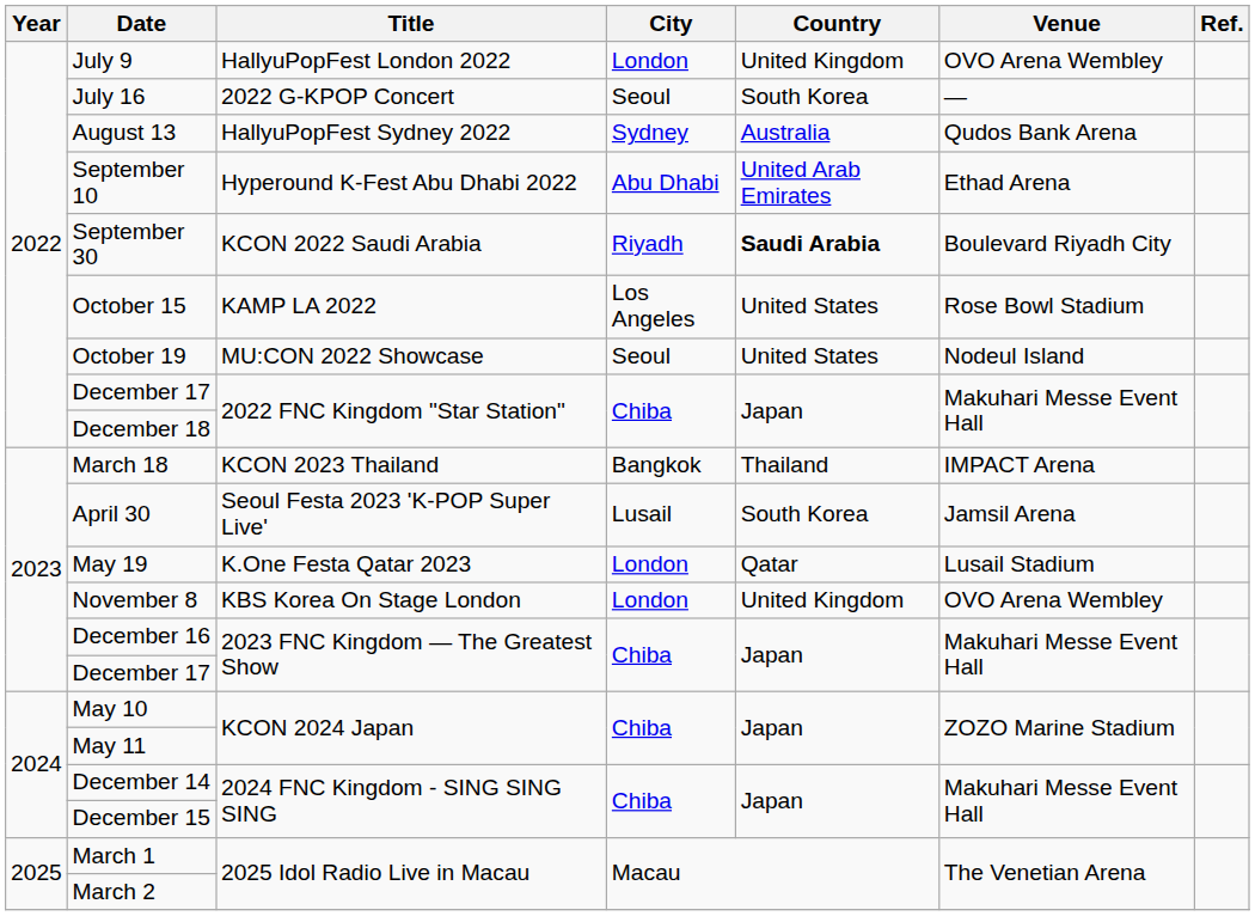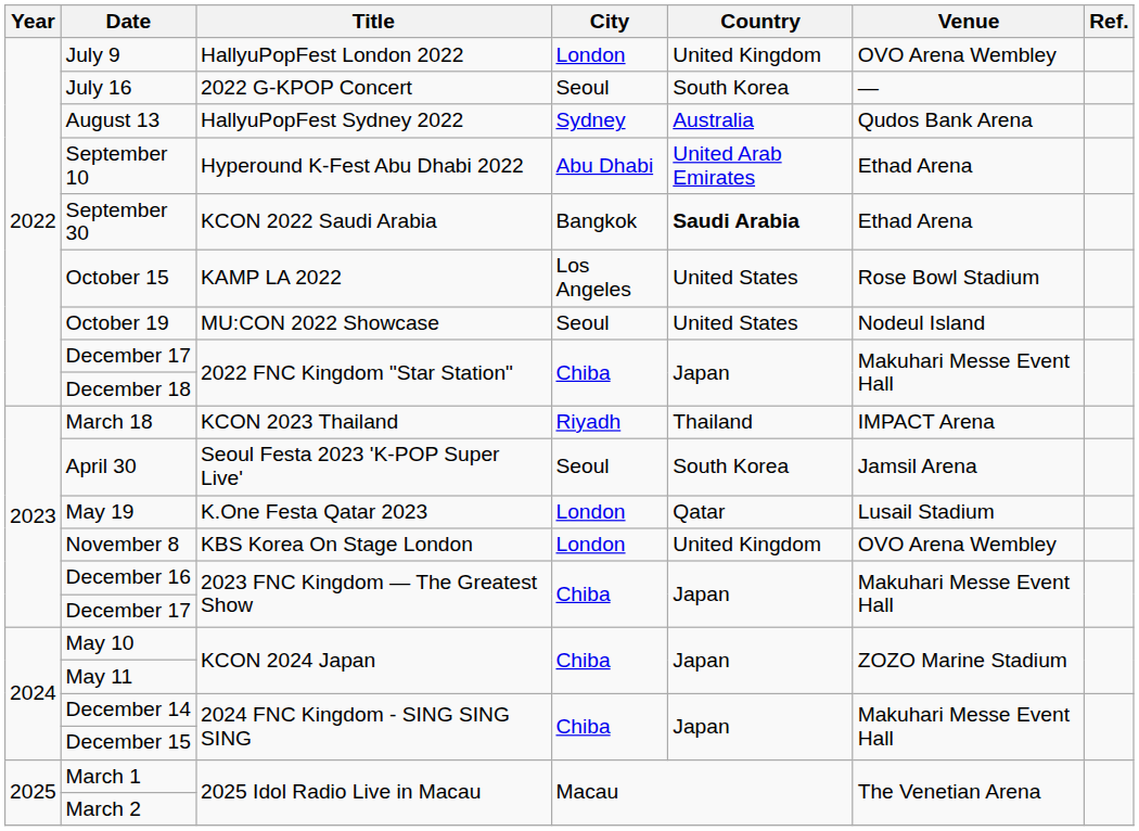 <table class="wikitable">
 <tr>
 <th>Year</th>
 <th>Date</th>
 <th>Title</th>
 <th>City</th>
 <th>Country</th>
 <th>Venue</th>
 <th>Ref.</th>
 </tr>
 <tr>
 <td rowspan="9">2022</td>
 <td>July 9</td>
 <td>HallyuPopFest London 2022</td>
 <td><a href='#'>London</a></td>
 <td>United Kingdom</td>
 <td>OVO Arena Wembley</td>
 <td></td>
 </tr>
 <tr>
 <td>July 16</td>
 <td>2022 G-KPOP Concert</td>
 <td>Seoul</td>
 <td>South Korea</td>
 <td>—</td>
 <td></td>
 </tr>
 <tr>
 <td>August 13</td>
 <td>HallyuPopFest Sydney 2022</td>
 <td><a href='#'>Sydney</a></td>
 <td><a href='#'>Australia</a></td>
 <td>Qudos Bank Arena</td>
 <td></td>
 </tr>
 <tr>
 <td>September 10</td>
 <td>Hyperound K-Fest Abu Dhabi 2022</td>
 <td><a href='#'>Abu Dhabi</a></td>
 <td><a href='#'>United Arab Emirates</a></td>
 <td>Ethad Arena</td>
 <td></td>
 </tr>
 <tr>
 <td>September 30</td>
 <td>KCON 2022 Saudi Arabia</td>
-<td><a href='#'>Riyadh</a></td>
+<td>Bangkok</td>
 <td><strong>Saudi Arabia</strong></td>
-<td>Boulevard Riyadh City</td>
+<td>Ethad Arena</td>
 <td></td>
 </tr>
 <tr>
 <td>October 15</td>
 <td>KAMP LA 2022</td>
 <td>Los Angeles</td>
 <td>United States</td>
 <td>Rose Bowl Stadium</td>
 <td></td>
 </tr>
 <tr>
 <td>October 19</td>
 <td>MU:CON 2022 Showcase</td>
 <td>Seoul</td>
 <td>United States</td>
 <td>Nodeul Island</td>
 <td></td>
 </tr>
 <tr>
 <td>December 17</td>
 <td rowspan="2">2022 FNC Kingdom "Star Station"</td>
 <td rowspan="2"><a href='#'>Chiba</a></td>
 <td rowspan="2">Japan</td>
 <td rowspan="2">Makuhari Messe Event Hall</td>
 <td rowspan="2"></td>
 </tr>
 <tr>
 <td>December 18</td>
 </tr>
 <tr>
 <td rowspan="6">2023</td>
 <td>March 18</td>
 <td>KCON 2023 Thailand</td>
-<td>Bangkok</td>
+<td><a href='#'>Riyadh</a></td>
 <td>Thailand</td>
 <td>IMPACT Arena</td>
 <td></td>
 </tr>
 <tr>
 <td>April 30</td>
 <td>Seoul Festa 2023 'K-POP Super Live'</td>
-<td>Lusail</td>
+<td>Seoul</td>
 <td>South Korea</td>
 <td>Jamsil Arena</td>
 <td></td>
 </tr>
 <tr>
 <td>May 19</td>
 <td>K.One Festa Qatar 2023</td>
 <td><a href='#'>London</a></td>
 <td>Qatar</td>
 <td>Lusail Stadium</td>
 <td></td>
 </tr>
 <tr>
 <td>November 8</td>
 <td>KBS Korea On Stage London</td>
 <td><a href='#'>London</a></td>
 <td>United Kingdom</td>
 <td>OVO Arena Wembley</td>
 <td></td>
 </tr>
 <tr>
 <td>December 16</td>
 <td rowspan="2">2023 FNC Kingdom — The Greatest Show</td>
 <td rowspan="2"><a href='#'>Chiba</a></td>
 <td rowspan="2">Japan</td>
 <td rowspan="2">Makuhari Messe Event Hall</td>
 <td rowspan="2"></td>
 </tr>
 <tr>
 <td>December 17</td>
 </tr>
 <tr>
 <td rowspan="4">2024</td>
 <td>May 10</td>
 <td rowspan="2">KCON 2024 Japan</td>
 <td rowspan="2"><a href='#'>Chiba</a></td>
 <td rowspan="2">Japan</td>
 <td rowspan="2">ZOZO Marine Stadium</td>
 <td rowspan="2"></td>
 </tr>
 <tr>
 <td>May 11</td>
 </tr>
 <tr>
 <td>December 14</td>
 <td rowspan="2">2024 FNC Kingdom - SING SING SING</td>
 <td rowspan="2"><a href='#'>Chiba</a></td>
 <td rowspan="2">Japan</td>
 <td rowspan="2">Makuhari Messe Event Hall</td>
 <td rowspan="2"></td>
 </tr>
 <tr>
 <td>December 15</td>
 </tr>
 <tr>
 <td rowspan="2">2025</td>
 <td>March 1</td>
 <td rowspan="2">2025 Idol Radio Live in Macau</td>
 <td rowspan="2"colspan="2">Macau</td>
 <td rowspan="2">The Venetian Arena</td>
 <td rowspan="2"></td>
 </tr>
 <tr>
 <td>March 2</td>
 </tr>
 <tr>
 </tr>
 </table>
